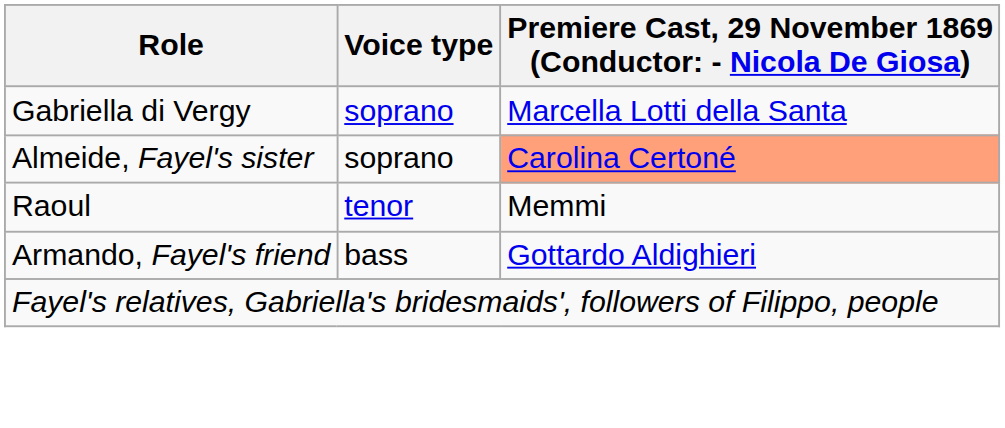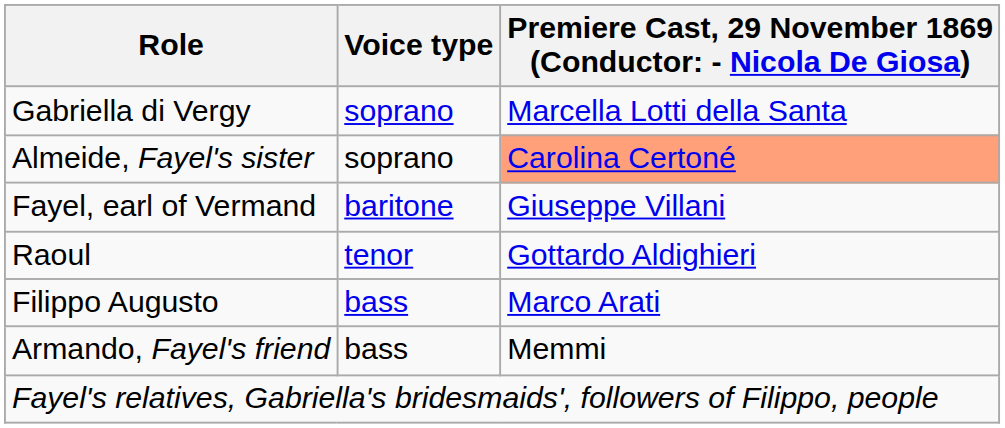 <table class="wikitable">
 <tr>
 <th>Role</th>
 <th>Voice type</th>
 <th>Premiere Cast, 29 November 1869<br>(Conductor: - <a href='#'>Nicola De Giosa</a>)</th>
 </tr>
 <tr>
 <td>Gabriella di Vergy</td>
 <td><a href='#'>soprano</a></td>
 <td><a href='#'>Marcella Lotti della Santa</a></td>
 </tr>
 <tr>
 <td>Almeide, <em>Fayel's sister</em></td>
 <td>soprano</td>
 <td style="background: lightsalmon;"><a href='#'>Carolina Certoné</a></td>
 </tr>
 <tr>
+<td>Fayel, earl of Vermand</td>
+<td><a href='#'>baritone</a></td>
+<td><a href='#'>Giuseppe Villani</a></td>
+</tr>
+<tr>
 <td>Raoul</td>
 <td><a href='#'>tenor</a></td>
-<td>Memmi</td>
+<td><a href='#'>Gottardo Aldighieri</a></td>
+</tr>
+<tr>
+<td>Filippo Augusto</td>
+<td><a href='#'>bass</a></td>
+<td><a href='#'>Marco Arati</a></td>
 </tr>
 <tr>
 <td>Armando, <em>Fayel's friend</em></td>
 <td>bass</td>
-<td><a href='#'>Gottardo Aldighieri</a></td>
+<td>Memmi</td>
 </tr>
 <tr>
 <td colspan="3"><em>Fayel's relatives, Gabriella's bridesmaids', followers of Filippo, people</em></td>
 </tr>
 </table>
